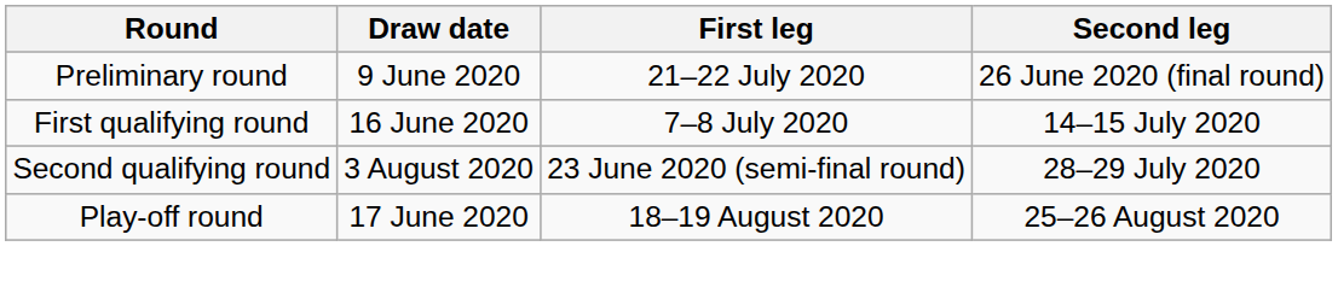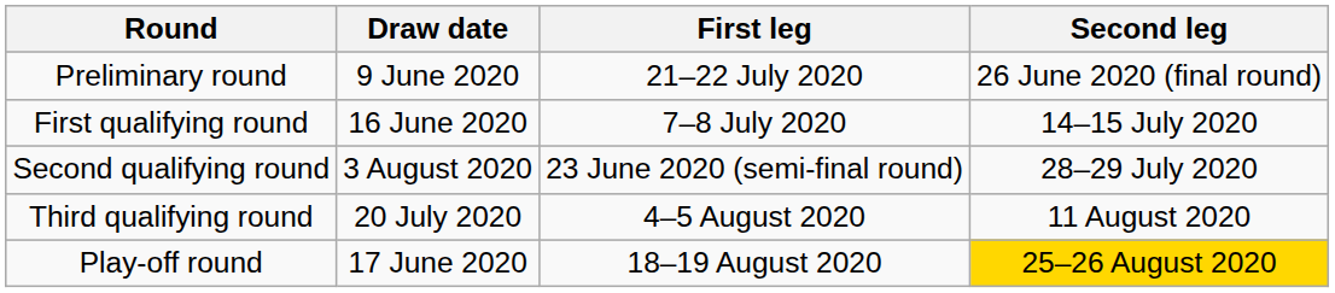 <table class="wikitable mw-collapsible mw-collapsed" style="text-align:center">
 <tr>
 <th>Round</th>
 <th>Draw date</th>
 <th>First leg</th>
 <th>Second leg</th>
 </tr>
 <tr>
 <td>Preliminary round</td>
 <td>9 June 2020</td>
 <td>21–22 July 2020</td>
 <td>26 June 2020 (final round)</td>
 </tr>
 <tr>
 <td>First qualifying round</td>
 <td>16 June 2020</td>
 <td>7–8 July 2020</td>
 <td>14–15 July 2020</td>
 </tr>
 <tr>
 <td>Second qualifying round</td>
 <td>3 August 2020</td>
 <td>23 June 2020 (semi-final round)</td>
 <td>28–29 July 2020</td>
 </tr>
 <tr>
+<td>Third qualifying round</td>
+<td>20 July 2020</td>
+<td>4–5 August 2020</td>
+<td>11 August 2020</td>
+</tr>
+<tr>
 <td>Play-off round</td>
 <td>17 June 2020</td>
 <td>18–19 August 2020</td>
-<td>25–26 August 2020</td>
+<td style="background: gold;">25–26 August 2020</td>
 </tr>
 </table>
